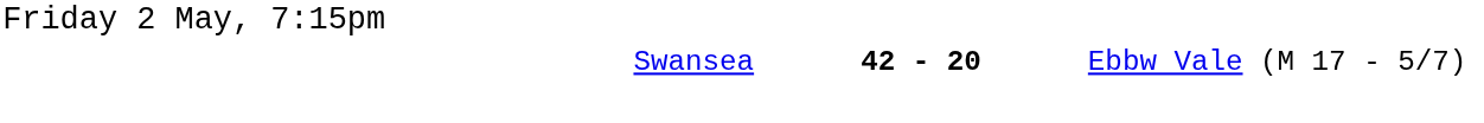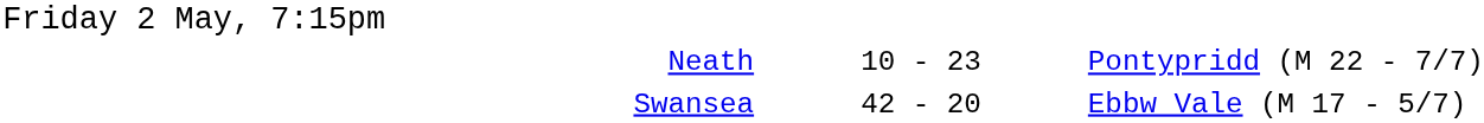 <table style="width:70%;" cellspacing="1">
 <tr>
 <th width=35%></th>
 <th width=15%></th>
 <th></th>
 </tr>
 <tr>
 <td>Friday 2 May, 7:15pm</td>
 </tr>
 <tr style=font-size:90%>
+<td align=right><a href='#'>Neath</a></td>
+<td align=center>10 - 23</td>
+<td><a href='#'>Pontypridd</a> (M 22 - 7/7)</td>
+</tr>
+<tr style=font-size:90%>
 <td align=right><a href='#'>Swansea</a></td>
-<td align=center><strong>42 - 20</strong></td>
+<td align=center>42 - 20</td>
 <td><a href='#'>Ebbw Vale</a> (M 17 - 5/7)</td>
 </tr>
 </table>
